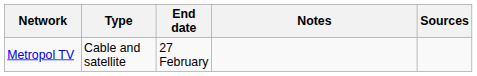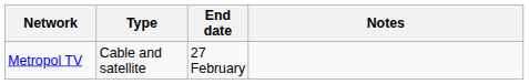 <table class="wikitable">
 <tr>
 <th style="text-align:center; width:125px">Network</th>
 <th style="text-align:center; width:130px">Type</th>
 <th style="text-align:center; width:60px">End date</th>
 <th style="text-align:center; width:500px">Notes</th>
-<th style="text-align:center; width:30px">Sources</th>
 </tr>
 <tr>
 <td><a href='#'>Metropol TV</a></td>
 <td>Cable and satellite</td>
 <td>27 February</td>
 <td></td>
-<td></td>
 </tr>
 </table>
